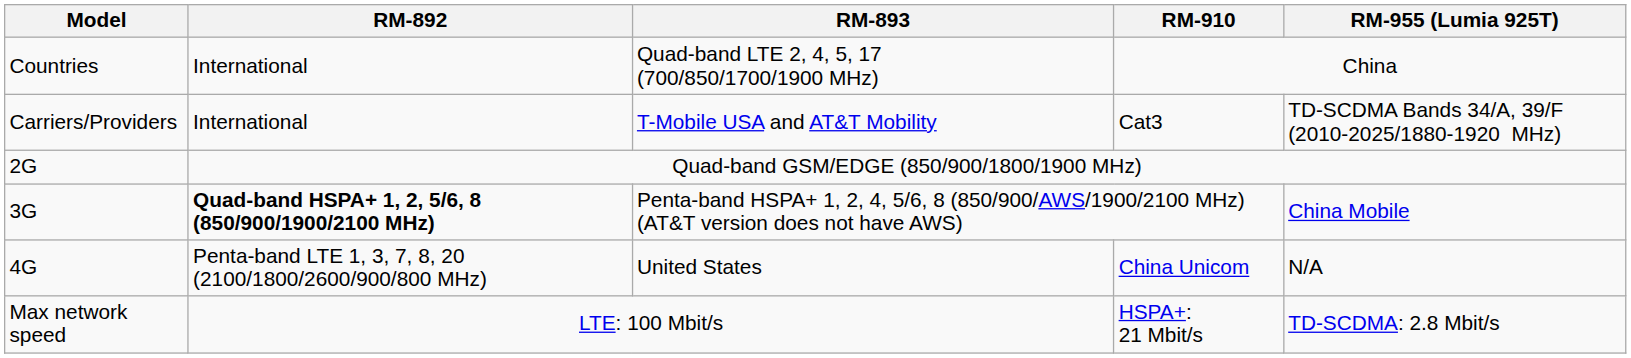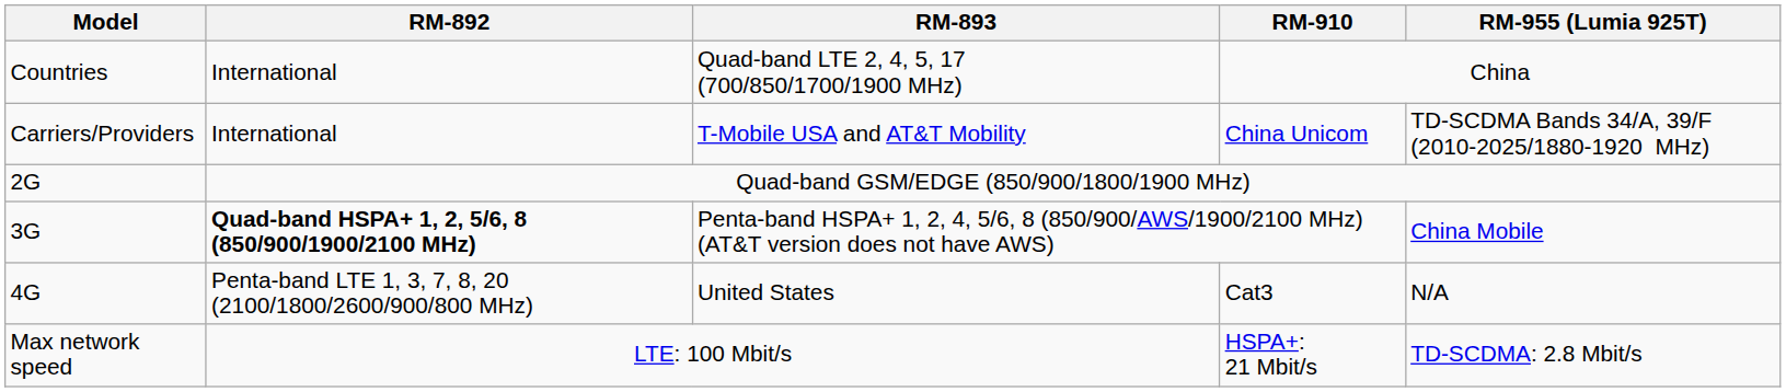 <table class="wikitable">
 <tr>
 <th>Model</th>
 <th>RM-892</th>
 <th>RM-893</th>
 <th>RM-910</th>
 <th>RM-955 (Lumia 925T)</th>
 </tr>
 <tr>
 <td>Countries</td>
 <td>International</td>
 <td>Quad-band LTE 2, 4, 5, 17 (700/850/1700/1900 MHz)</td>
 <td colspan="2" style="text-align: center;">China</td>
 </tr>
 <tr>
 <td>Carriers/Providers</td>
 <td>International</td>
 <td><a href='#'>T-Mobile USA</a> and <a href='#'>AT&T Mobility</a></td>
-<td>Cat3</td>
+<td><a href='#'>China Unicom</a></td>
 <td>TD-SCDMA Bands 34/A, 39/F (2010-2025/1880-1920  MHz)</td>
 </tr>
 <tr>
 <td>2G</td>
 <td colspan="4" style="text-align: center;">Quad-band GSM/EDGE (850/900/1800/1900 MHz)</td>
 </tr>
 <tr>
 <td>3G</td>
 <td><strong>Quad-band HSPA+ 1, 2, 5/6, 8 (850/900/1900/2100 MHz)</strong></td>
 <td colspan="2">Penta-band HSPA+ 1, 2, 4, 5/6, 8 (850/900/<a href='#'>AWS</a>/1900/2100 MHz) (AT&T version does not have AWS)</td>
 <td><a href='#'>China Mobile</a></td>
 </tr>
 <tr>
 <td>4G</td>
 <td>Penta-band LTE 1, 3, 7, 8, 20 (2100/1800/2600/900/800 MHz)</td>
 <td>United States</td>
-<td><a href='#'>China Unicom</a></td>
+<td>Cat3</td>
 <td>N/A</td>
 </tr>
 <tr>
 <td>Max network speed</td>
 <td colspan="2" style="text-align: center;"><a href='#'>LTE</a>: 100 Mbit/s</td>
 <td><a href='#'>HSPA+</a>: 21 Mbit/s</td>
 <td><a href='#'>TD-SCDMA</a>: 2.8 Mbit/s</td>
 </tr>
 </table>
